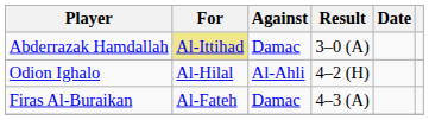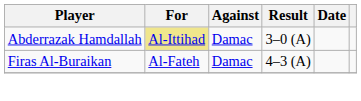 <table class="wikitable">
 <tr>
 <th>Player</th>
 <th>For</th>
 <th>Against</th>
 <th style="text-align:center">Result</th>
 <th>Date</th>
 <th></th>
 </tr>
 <tr>
 <td> <a href='#'>Abderrazak Hamdallah</a></td>
 <td style="background: khaki;"><a href='#'>Al-Ittihad</a></td>
 <td><a href='#'>Damac</a></td>
 <td style="text-align:center;">3–0 (A)</td>
 <td></td>
 <td></td>
 </tr>
 <tr>
-<td> <a href='#'>Odion Ighalo</a></td>
-<td><a href='#'>Al-Hilal</a></td>
-<td><a href='#'>Al-Ahli</a></td>
-<td style="text-align:center;">4–2 (H)</td>
-<td></td>
-<td></td>
-</tr>
-<tr>
 <td> <a href='#'>Firas Al-Buraikan</a></td>
 <td><a href='#'>Al-Fateh</a></td>
 <td><a href='#'>Damac</a></td>
 <td style="text-align:center;">4–3 (A)</td>
 <td></td>
 <td></td>
 </tr>
 <tr>
 </tr>
 </table>
